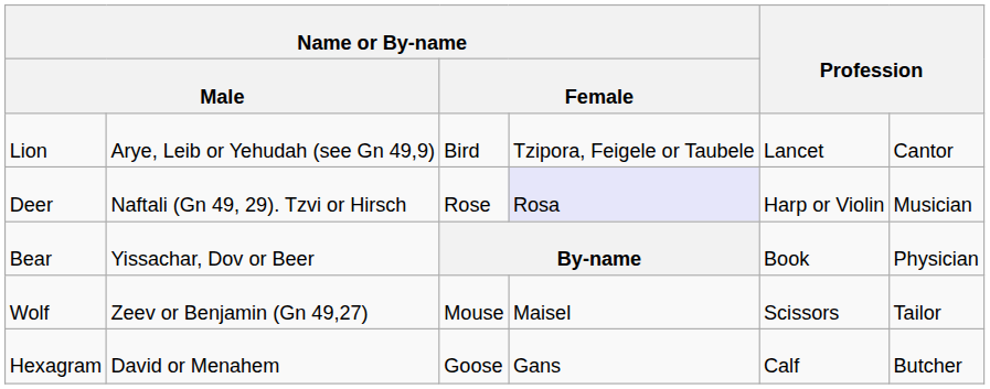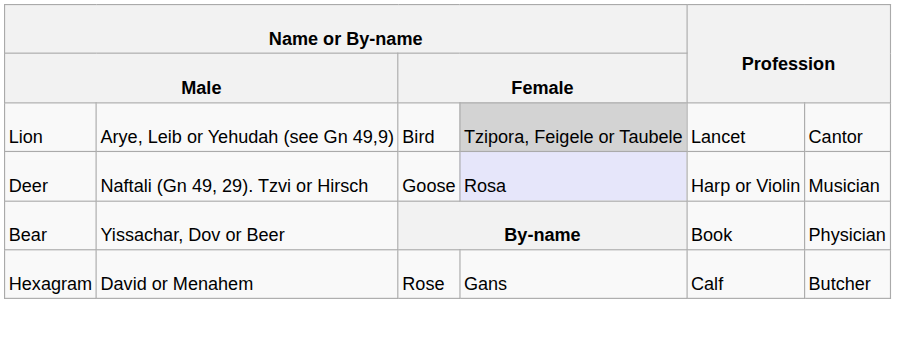 <table class="wikitable">
 <tr>
 <th colspan="4"><br>Name or By-name</th>
 <th colspan="2" rowspan="2"><br>Profession</th>
 </tr>
 <tr>
 <th colspan="2"><br>Male</th>
 <th colspan="2"><br>Female</th>
 </tr>
 <tr>
 <td><br>Lion</td>
 <td><br>Arye, Leib or Yehudah (see Gn 49,9)</td>
 <td><br>Bird</td>
-<td><br>Tzipora, Feigele or Taubele</td>
+<td style="background: lightgrey;"><br>Tzipora, Feigele or Taubele</td>
 <td><br>Lancet</td>
 <td><br>Cantor</td>
 </tr>
 <tr>
 <td><br>Deer</td>
 <td><br>Naftali (Gn 49, 29). Tzvi or Hirsch</td>
-<td><br>Rose</td>
+<td><br>Goose</td>
 <td style="background: lavender;"><br>Rosa</td>
 <td><br>Harp or Violin</td>
 <td><br>Musician</td>
 </tr>
 <tr>
 <td><br>Bear</td>
 <td><br>Yissachar, Dov or Beer</td>
 <th colspan="2"><br>By-name</th>
 <td><br>Book</td>
 <td><br>Physician</td>
 </tr>
 <tr>
-<td><br>Wolf</td>
-<td><br>Zeev or Benjamin (Gn 49,27)</td>
-<td><br>Mouse</td>
-<td><br>Maisel</td>
-<td><br>Scissors</td>
-<td><br>Tailor</td>
-</tr>
-<tr>
 <td><br>Hexagram</td>
 <td><br>David or Menahem</td>
-<td><br>Goose</td>
+<td><br>Rose</td>
 <td><br>Gans</td>
 <td><br>Calf</td>
 <td><br>Butcher</td>
 </tr>
 </table>
